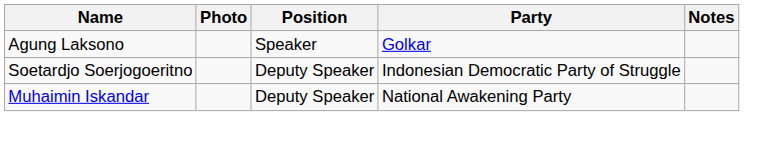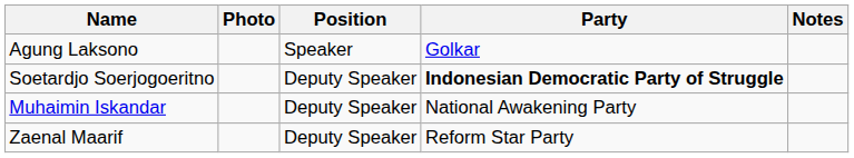 <table class="wikitable">
 <tr>
 <th>Name</th>
 <th>Photo</th>
 <th>Position</th>
 <th>Party</th>
 <th>Notes</th>
 </tr>
 <tr>
 <td>Agung Laksono</td>
 <td></td>
 <td>Speaker</td>
 <td><a href='#'>Golkar</a></td>
 <td></td>
 </tr>
 <tr>
 <td>Soetardjo Soerjogoeritno</td>
 <td></td>
 <td>Deputy Speaker</td>
-<td>Indonesian Democratic Party of Struggle</td>
+<td><strong>Indonesian Democratic Party of Struggle</strong></td>
 <td></td>
 </tr>
 <tr>
 <td><a href='#'>Muhaimin Iskandar</a></td>
 <td></td>
 <td>Deputy Speaker</td>
 <td>National Awakening Party</td>
 <td></td>
 </tr>
+<tr>
+<td>Zaenal Maarif</td>
+<td></td>
+<td>Deputy Speaker</td>
+<td>Reform Star Party</td>
+<td></td>
+</tr>
 </table>
